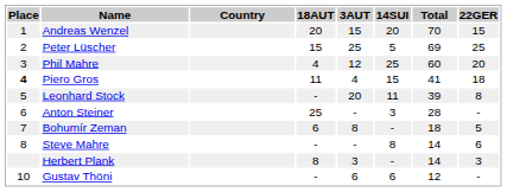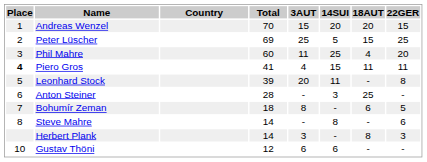 <table border="0" style="border: 1px solid #999; background-color:#FFFFFF; text-align:center; font-size:86%; line-height:15px;">
 <tr align="center" bgcolor="#CCCCCC">
 <th width=35>Place</th>
 <th width=170>Name</th>
 <th width=120>Country</th>
-<th width=40>18AUT</th>
+<th width=50>Total</th>
 <th width=40>3AUT</th>
 <th width=40>14SUI</th>
-<th width=50>Total</th>
+<th width=40>18AUT</th>
 <th width=40>22GER</th>
 </tr>
 <tr bgcolor="#EFEFEF">
 <td>1</td>
 <td align="left"><a href='#'>Andreas Wenzel</a></td>
 <td align="left"></td>
-<td>20</td>
+<td>70</td>
 <td>15</td>
 <td>20</td>
-<td>70</td>
+<td>20</td>
 <td>15</td>
 </tr>
 <tr>
 <td>2</td>
 <td align="left"><a href='#'>Peter Lüscher</a></td>
 <td align="left"></td>
-<td>15</td>
+<td>69</td>
 <td>25</td>
 <td>5</td>
-<td>69</td>
+<td>15</td>
 <td>25</td>
 </tr>
 <tr bgcolor="#EFEFEF">
 <td>3</td>
 <td align="left"><a href='#'>Phil Mahre</a></td>
 <td align="left"></td>
+<td>60</td>
+<td>11</td>
+<td>25</td>
 <td>4</td>
-<td>12</td>
-<td>25</td>
-<td>60</td>
 <td>20</td>
 </tr>
 <tr>
 <td><strong>4</strong></td>
 <td align="left"><a href='#'>Piero Gros</a></td>
 <td align="left"></td>
-<td>11</td>
+<td>41</td>
 <td>4</td>
 <td>15</td>
-<td>41</td>
-<td>18</td>
+<td>11</td>
+<td>11</td>
 </tr>
 <tr bgcolor="#EFEFEF">
 <td>5</td>
 <td align="left"><a href='#'>Leonhard Stock</a></td>
 <td align="left"></td>
-<td>-</td>
+<td>39</td>
 <td>20</td>
 <td>11</td>
-<td>39</td>
+<td>-</td>
 <td>8</td>
 </tr>
 <tr>
 <td>6</td>
 <td align="left"><a href='#'>Anton Steiner</a></td>
 <td align="left"></td>
-<td>25</td>
+<td>28</td>
 <td>-</td>
 <td>3</td>
-<td>28</td>
+<td>25</td>
 <td>-</td>
 </tr>
 <tr bgcolor="#EFEFEF">
 <td>7</td>
 <td align="left"><a href='#'>Bohumír Zeman</a></td>
 <td align="left"></td>
-<td>6</td>
+<td>18</td>
 <td>8</td>
 <td>-</td>
-<td>18</td>
+<td>6</td>
 <td>5</td>
 </tr>
 <tr>
 <td>8</td>
 <td align="left"><a href='#'>Steve Mahre</a></td>
 <td align="left"></td>
-<td>-</td>
+<td>14</td>
 <td>-</td>
 <td>8</td>
-<td>14</td>
+<td>-</td>
 <td>6</td>
 </tr>
 <tr bgcolor="#EFEFEF">
 <td></td>
 <td align="left"><a href='#'>Herbert Plank</a></td>
 <td align="left"></td>
-<td>8</td>
+<td>14</td>
 <td>3</td>
 <td>-</td>
-<td>14</td>
+<td>8</td>
 <td>3</td>
 </tr>
 <tr>
 <td>10</td>
 <td align="left"><a href='#'>Gustav Thöni</a></td>
 <td align="left"></td>
-<td>-</td>
+<td>12</td>
 <td>6</td>
 <td>6</td>
-<td>12</td>
+<td>-</td>
 <td>-</td>
 </tr>
 </table>
